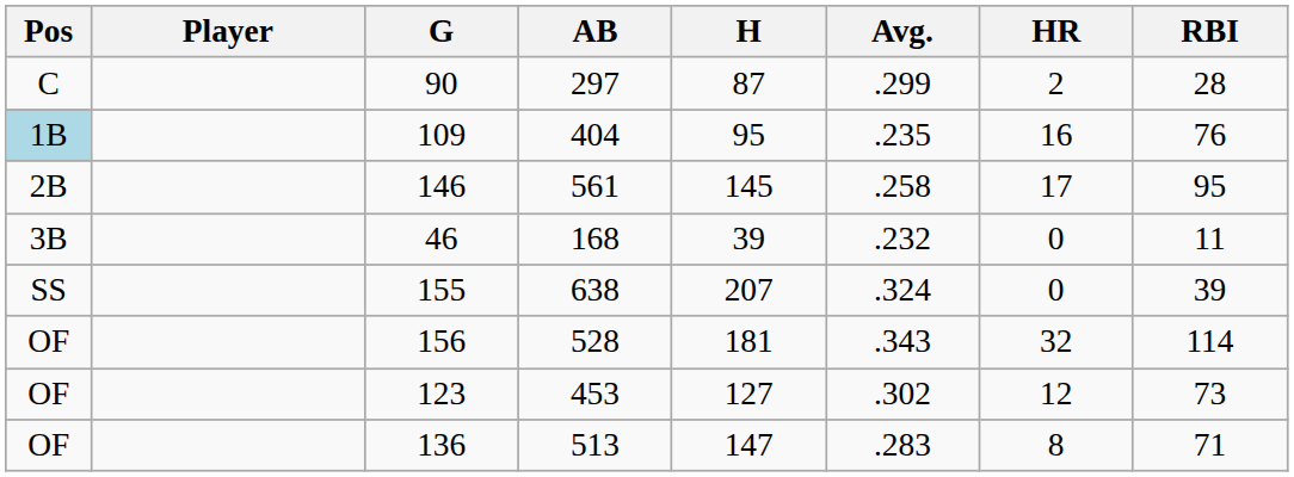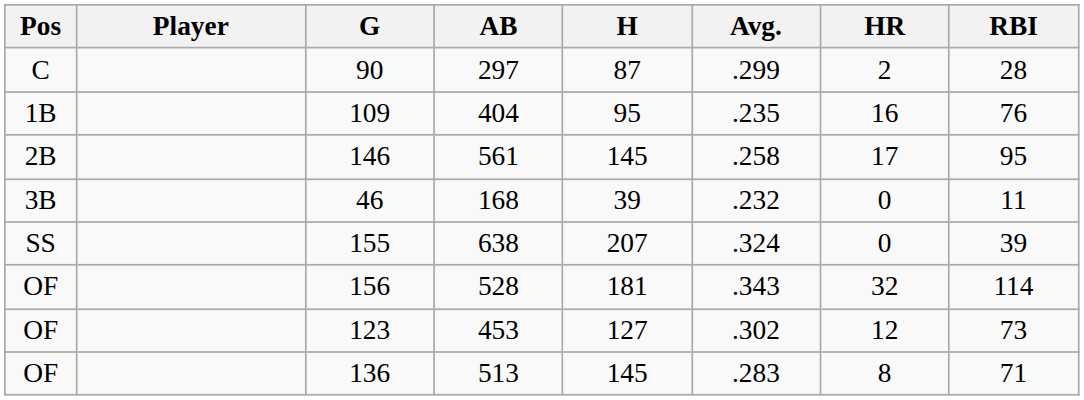 <table class="wikitable sortable">
 <tr>
 <th bgcolor="#DDDDFF" width="5%">Pos</th>
 <th bgcolor="#DDDDFF" width="16%">Player</th>
 <th bgcolor="#DDDDFF" width="9%">G</th>
 <th bgcolor="#DDDDFF" width="9%">AB</th>
 <th bgcolor="#DDDDFF" width="9%">H</th>
 <th bgcolor="#DDDDFF" width="9%">Avg.</th>
 <th bgcolor="#DDDDFF" width="9%">HR</th>
 <th bgcolor="#DDDDFF" width="9%">RBI</th>
 </tr>
 <tr align="center">
 <td>C</td>
 <td></td>
 <td>90</td>
 <td>297</td>
 <td>87</td>
 <td>.299</td>
 <td>2</td>
 <td>28</td>
 </tr>
 <tr align="center">
-<td style="background: lightblue;">1B</td>
+<td>1B</td>
 <td></td>
 <td>109</td>
 <td>404</td>
 <td>95</td>
 <td>.235</td>
 <td>16</td>
 <td>76</td>
 </tr>
 <tr align="center">
 <td>2B</td>
 <td></td>
 <td>146</td>
 <td>561</td>
 <td>145</td>
 <td>.258</td>
 <td>17</td>
 <td>95</td>
 </tr>
 <tr align="center">
 <td>3B</td>
 <td></td>
 <td>46</td>
 <td>168</td>
 <td>39</td>
 <td>.232</td>
 <td>0</td>
 <td>11</td>
 </tr>
 <tr align="center">
 <td>SS</td>
 <td></td>
 <td>155</td>
 <td>638</td>
 <td>207</td>
 <td>.324</td>
 <td>0</td>
 <td>39</td>
 </tr>
 <tr align="center">
 <td>OF</td>
 <td></td>
 <td>156</td>
 <td>528</td>
 <td>181</td>
 <td>.343</td>
 <td>32</td>
 <td>114</td>
 </tr>
 <tr align="center">
 <td>OF</td>
 <td></td>
 <td>123</td>
 <td>453</td>
 <td>127</td>
 <td>.302</td>
 <td>12</td>
 <td>73</td>
 </tr>
 <tr align="center">
 <td>OF</td>
 <td></td>
 <td>136</td>
 <td>513</td>
-<td>147</td>
+<td>145</td>
 <td>.283</td>
 <td>8</td>
 <td>71</td>
 </tr>
 </table>
